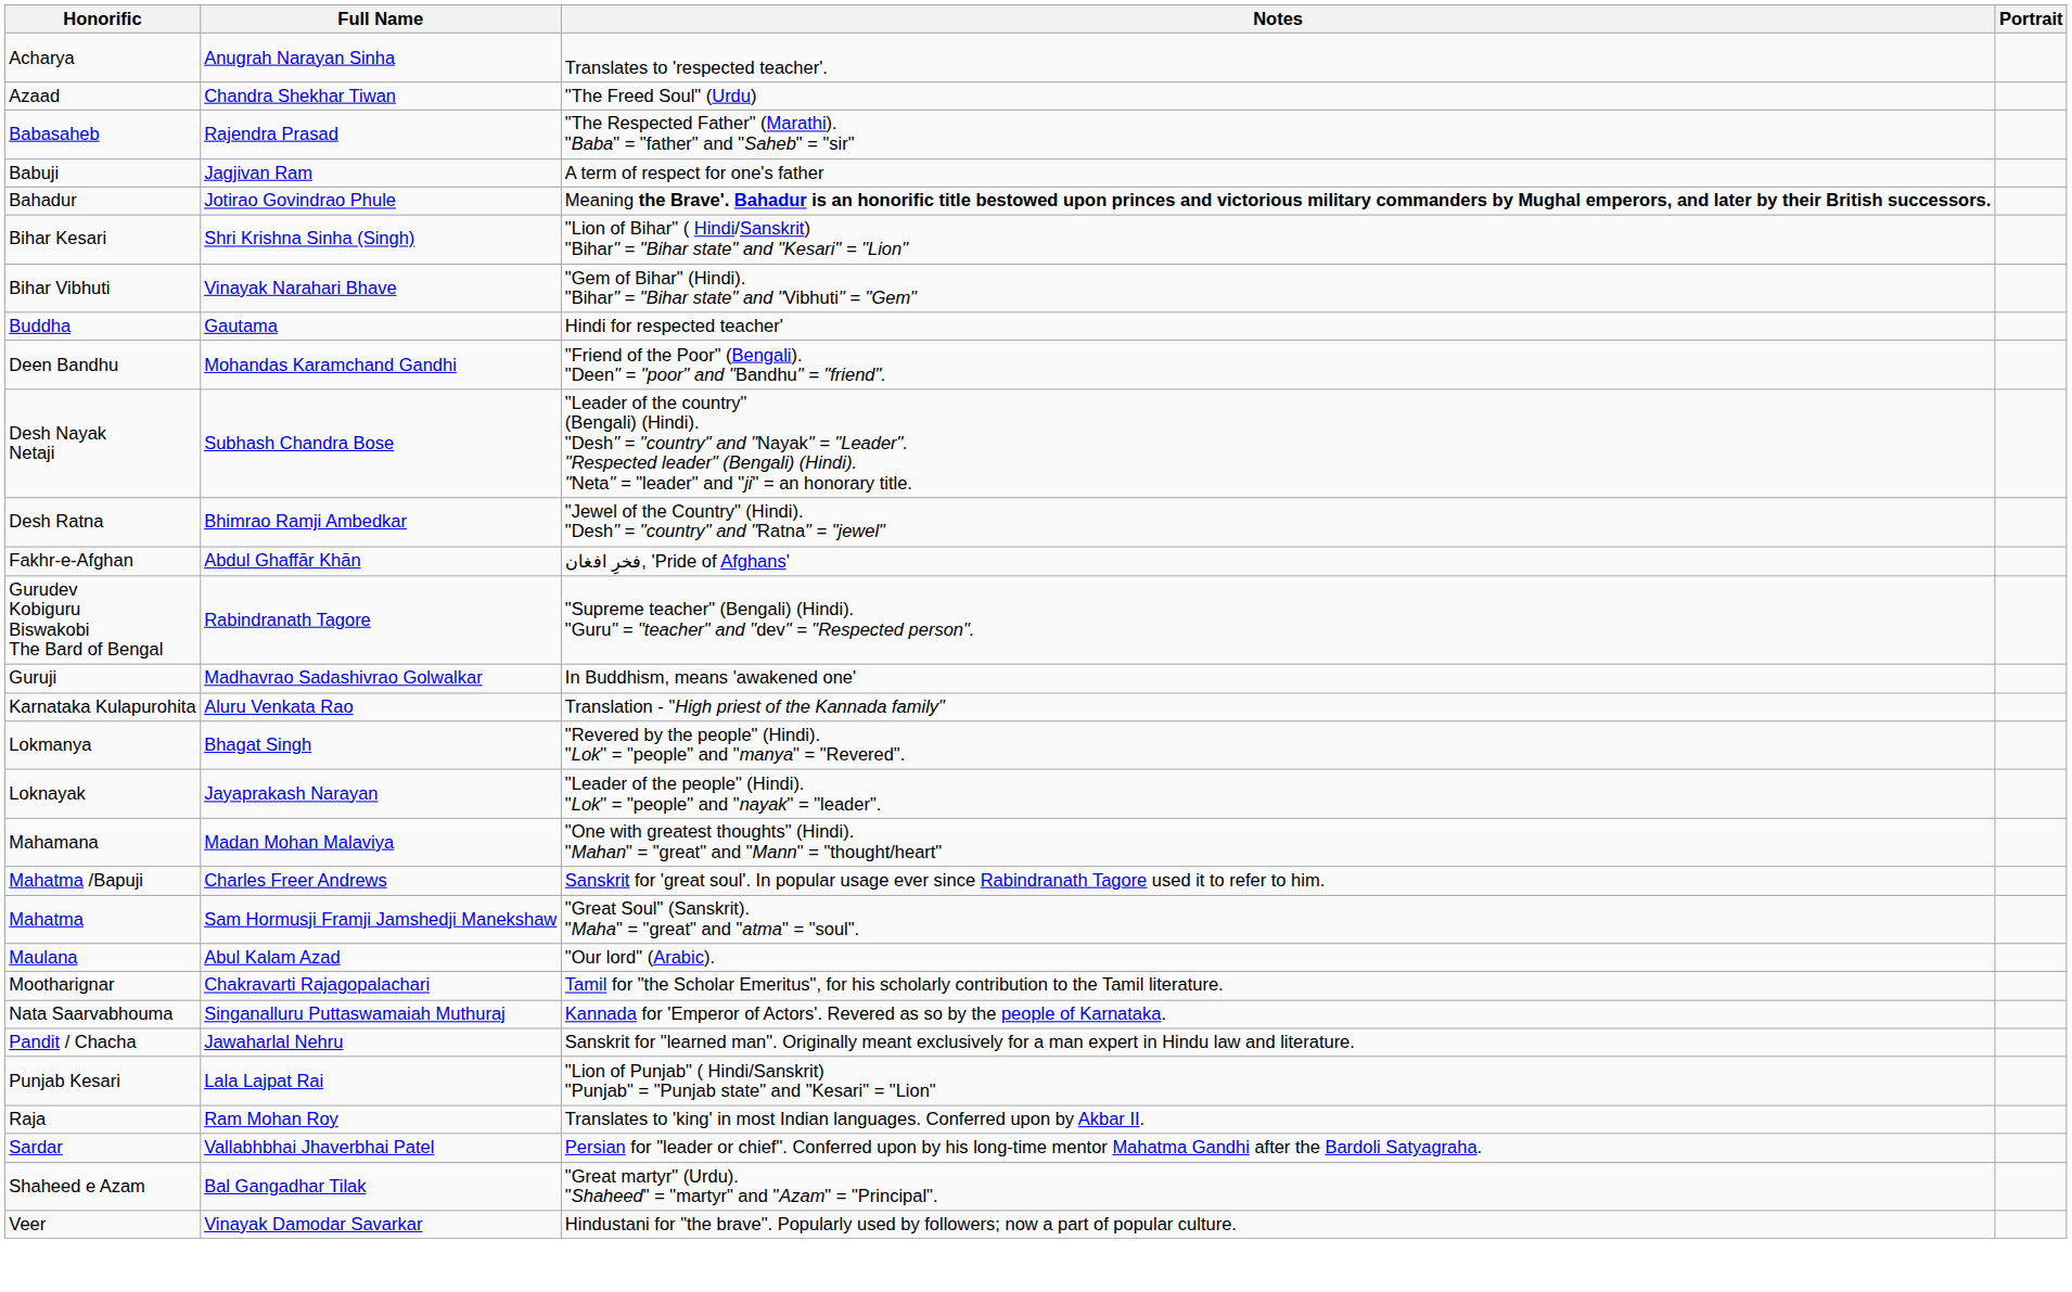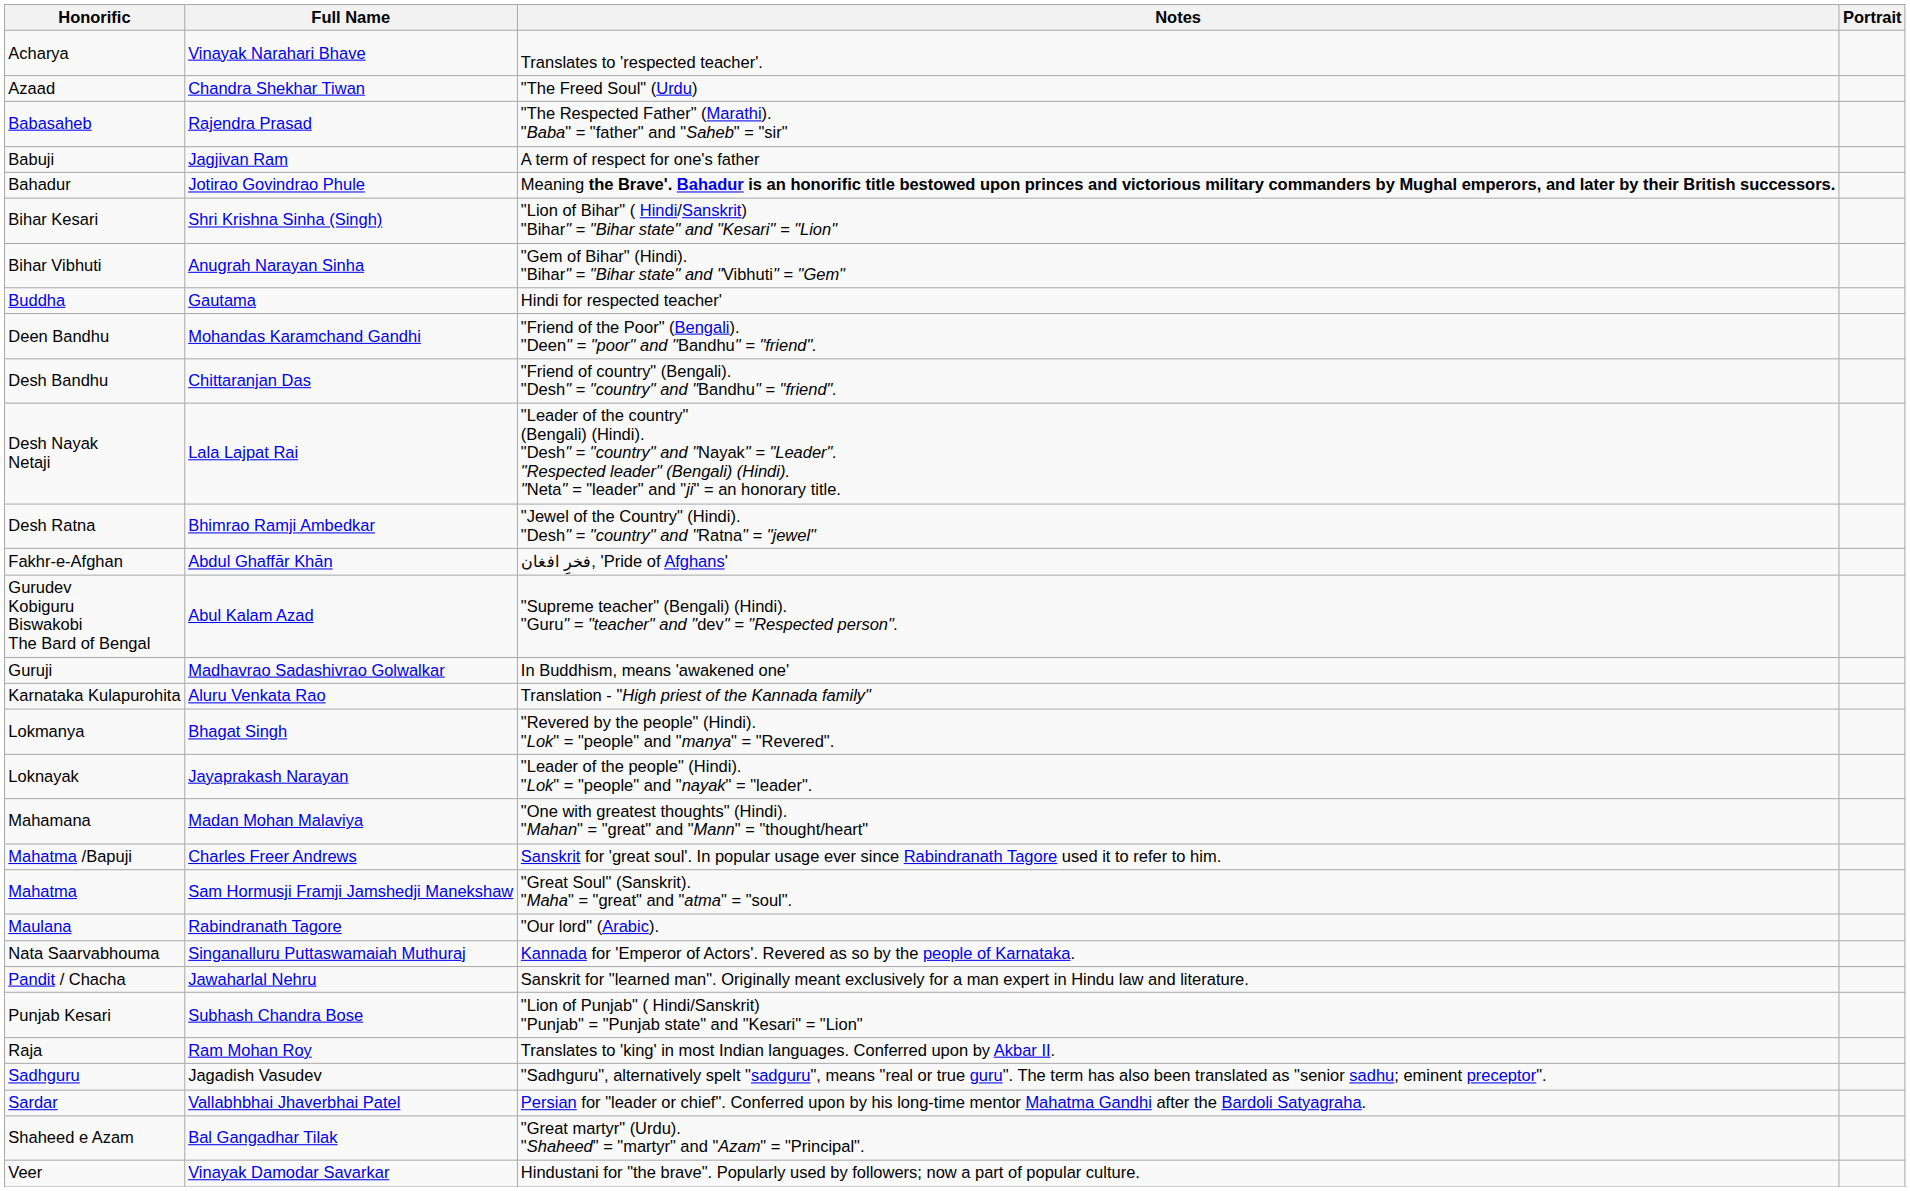 <table class="wikitable">
 <tr>
 <th>Honorific</th>
 <th>Full Name</th>
 <th>Notes</th>
 <th>Portrait</th>
 </tr>
 <tr>
 <td>Acharya</td>
-<td><a href='#'>Anugrah Narayan Sinha</a></td>
+<td><a href='#'>Vinayak Narahari Bhave</a></td>
 <td><br>Translates to 'respected teacher'.</td>
 <td></td>
 </tr>
 <tr>
 <td>Azaad</td>
 <td><a href='#'>Chandra Shekhar Tiwan</a></td>
 <td>"The Freed Soul" (<a href='#'>Urdu</a>)</td>
 <td></td>
 </tr>
 <tr>
 <td><a href='#'>Babasaheb</a></td>
 <td><a href='#'>Rajendra Prasad</a></td>
 <td>"The Respected Father" (<a href='#'>Marathi</a>).<br>"<em>Baba</em>" = "father" and "<em>Saheb</em>" = "sir"</td>
 <td></td>
 </tr>
 <tr>
 <td>Babuji</td>
 <td><a href='#'>Jagjivan Ram</a></td>
 <td>A term of respect for one's father</td>
 <td></td>
 </tr>
 <tr>
 <td>Bahadur</td>
 <td><a href='#'>Jotirao Govindrao Phule</a></td>
 <td>Meaning <strong>the Brave'. <a href='#'>Bahadur</a> is an honorific title bestowed upon princes and victorious military commanders by Mughal emperors, and later by their British successors.<em></td>
 <td></td>
 </tr>
 <tr>
 <td>Bihar Kesari</td>
 <td><a href='#'>Shri Krishna Sinha (Singh)</a></td>
 <td>"Lion of Bihar" ( <a href='#'>Hindi</a>/<a href='#'>Sanskrit</a>)<br>"</em>Bihar<em>" = "Bihar state" and "Kesari" = "Lion"</td>
 <td></td>
 </tr>
 <tr>
 <td>Bihar Vibhuti</td>
-<td><a href='#'>Vinayak Narahari Bhave</a></td>
+<td><a href='#'>Anugrah Narayan Sinha</a></td>
 <td>"Gem of Bihar" (Hindi).<br>"</em>Bihar<em>" = "Bihar state" and "</em>Vibhuti<em>" = "Gem"</td>
 <td></td>
 </tr>
 <tr>
 <td><a href='#'>Buddha</a></td>
 <td><a href='#'>Gautama</a></td>
 <td>Hindi for </strong>respected teacher</em>'</td>
 <td></td>
 </tr>
 <tr>
 <td>Deen Bandhu</td>
 <td><a href='#'>Mohandas Karamchand Gandhi</a></td>
 <td>"Friend of the Poor" (<a href='#'>Bengali</a>).<br>"</em>Deen<em>" = "poor" and "</em>Bandhu<em>" = "friend".</td>
 <td></td>
 </tr>
 <tr>
+<td>Desh Bandhu</td>
+<td><a href='#'>Chittaranjan Das</a></td>
+<td>"Friend of country" (Bengali).<br>"</em>Desh<em>" = "country" and "</em>Bandhu<em>" = "friend".</td>
+<td></td>
+</tr>
+<tr>
 <td>Desh Nayak<br>Netaji</td>
-<td><a href='#'>Subhash Chandra Bose</a></td>
+<td><a href='#'>Lala Lajpat Rai</a></td>
 <td>"Leader of the country"<br>(Bengali) (Hindi).<br>"</em>Desh<em>" = "country" and "</em>Nayak<em>" = "Leader".<br>"Respected leader" (Bengali) (Hindi).<br>"</em>Neta<em>" = </em>"leader" and "<em>ji</em>" = an honorary title.<em></td>
 <td></td>
 </tr>
 <tr>
 <td>Desh Ratna</td>
 <td><a href='#'>Bhimrao Ramji Ambedkar</a></td>
 <td>"Jewel of the Country" (Hindi).<br>"</em>Desh<em>" = "country" and "</em>Ratna<em>" = "jewel"</td>
 <td></td>
 </tr>
 <tr>
 <td>Fakhr-e-Afghan</td>
 <td><a href='#'>Abdul Ghaffār Khān</a></td>
 <td>فخرِ افغان, 'Pride of <a href='#'>Afghans</a>'</td>
 <td></td>
 </tr>
 <tr>
 <td>Gurudev<br>Kobiguru<br>Biswakobi<br>The Bard of Bengal</td>
-<td><a href='#'>Rabindranath Tagore</a></td>
+<td><a href='#'>Abul Kalam Azad</a></td>
 <td>"Supreme teacher" (Bengali) (Hindi).<br>"</em>Guru<em>" = "teacher" and "</em>dev<em>" = "Respected person".</td>
 <td></td>
 </tr>
 <tr>
 <td>Guruji</td>
 <td><a href='#'>Madhavrao Sadashivrao Golwalkar</a></td>
 <td>In Buddhism, means 'awakened one'</td>
 <td></td>
 </tr>
 <tr>
 <td>Karnataka Kulapurohita</td>
 <td><a href='#'>Aluru Venkata Rao</a></td>
 <td>Translation - "<em>High priest of the Kannada family"</em></td>
 <td></td>
 </tr>
 <tr>
 <td>Lokmanya</td>
 <td><a href='#'>Bhagat Singh</a></td>
 <td>"Revered by the people" (Hindi).<br>"<em>Lok</em>" = "people" and "<em>manya</em>" = "Revered".</td>
 <td></td>
 </tr>
 <tr>
 <td>Loknayak</td>
 <td><a href='#'>Jayaprakash Narayan</a></td>
 <td>"Leader of the people" (Hindi).<br>"<em>Lok</em>" = "people" and "<em>nayak</em>" = "leader".</td>
 <td></td>
 </tr>
 <tr>
 <td>Mahamana</td>
 <td><a href='#'>Madan Mohan Malaviya</a></td>
 <td>"One with greatest thoughts" (Hindi).<br>"<em>Mahan</em>" = "great" and "<em>Mann</em>" = "thought/heart"</td>
 <td></td>
 </tr>
 <tr>
 <td><a href='#'>Mahatma</a> /Bapuji</td>
 <td><a href='#'>Charles Freer Andrews</a></td>
 <td><a href='#'>Sanskrit</a> for 'great soul'. In popular usage ever since <a href='#'>Rabindranath Tagore</a> used it to refer to him.</td>
 <td></td>
 </tr>
 <tr>
 <td><a href='#'>Mahatma</a></td>
 <td><a href='#'>Sam Hormusji Framji Jamshedji Manekshaw</a></td>
 <td>"Great Soul" (Sanskrit).<br>"<em>Maha</em>" = "great" and "<em>atma</em>" = "soul".</td>
 <td></td>
 </tr>
 <tr>
 <td><a href='#'>Maulana</a></td>
-<td><a href='#'>Abul Kalam Azad</a></td>
+<td><a href='#'>Rabindranath Tagore</a></td>
 <td>"Our lord" (<a href='#'>Arabic</a>).</td>
-<td></td>
-</tr>
-<tr>
-<td>Mootharignar</td>
-<td><a href='#'>Chakravarti Rajagopalachari</a></td>
-<td><a href='#'>Tamil</a> for "the Scholar Emeritus", for his scholarly contribution to the Tamil literature.</td>
 <td></td>
 </tr>
 <tr>
 <td>Nata Saarvabhouma</td>
 <td><a href='#'>Singanalluru Puttaswamaiah Muthuraj</a></td>
 <td><a href='#'>Kannada</a> for 'Emperor of Actors'. Revered as so by the <a href='#'>people of Karnataka</a>.</td>
 <td></td>
 </tr>
 <tr>
 <td><a href='#'>Pandit</a> / Chacha</td>
 <td><a href='#'>Jawaharlal Nehru</a></td>
 <td>Sanskrit for "learned man". Originally meant exclusively for a man expert in Hindu law and literature.</td>
 <td></td>
 </tr>
 <tr>
 <td>Punjab Kesari</td>
-<td><a href='#'>Lala Lajpat Rai</a></td>
+<td><a href='#'>Subhash Chandra Bose</a></td>
 <td>"Lion of Punjab" ( Hindi/Sanskrit)<br>"Punjab" = "Punjab state" and "Kesari" = "Lion"</td>
 <td></td>
 </tr>
 <tr>
 <td>Raja</td>
 <td><a href='#'>Ram Mohan Roy</a></td>
 <td>Translates to 'king' in most Indian languages. Conferred upon by <a href='#'>Akbar II</a>.</td>
+<td></td>
+</tr>
+<tr>
+<td><a href='#'>Sadhguru</a></td>
+<td>Jagadish Vasudev</td>
+<td>"Sadhguru", alternatively spelt "<a href='#'>sadguru</a>", means "real or true <a href='#'>guru</a>". The term has also been translated as "senior <a href='#'>sadhu</a>; eminent <a href='#'>preceptor</a>".</td>
 <td></td>
 </tr>
 <tr>
 <td><a href='#'>Sardar</a></td>
 <td><a href='#'>Vallabhbhai Jhaverbhai Patel</a></td>
 <td><a href='#'>Persian</a> for "leader or chief". Conferred upon by his long-time mentor <a href='#'>Mahatma Gandhi</a> after the <a href='#'>Bardoli Satyagraha</a>.</td>
 <td></td>
 </tr>
 <tr>
 <td>Shaheed e Azam</td>
 <td><a href='#'>Bal Gangadhar Tilak</a></td>
 <td>"Great martyr" (Urdu).<br>"<em>Shaheed</em>" = "martyr" and "<em>Azam</em>" = "Principal".</td>
 <td></td>
 </tr>
 <tr>
 <td>Veer</td>
 <td><a href='#'>Vinayak Damodar Savarkar</a></td>
 <td>Hindustani for "the brave". Popularly used by followers; now a part of popular culture.</td>
 <td></td>
 </tr>
 </table>
